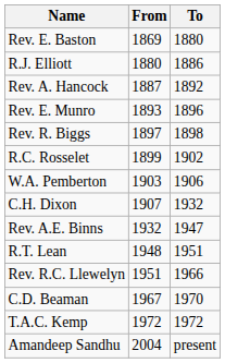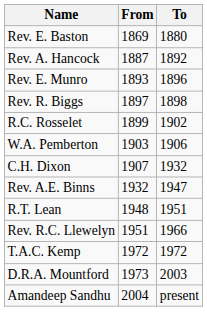 <table class="wikitable">
 <tr>
 <th>Name</th>
 <th>From</th>
 <th>To</th>
 </tr>
 <tr>
 <td>Rev. E. Baston</td>
 <td>1869</td>
 <td>1880</td>
-</tr>
-<tr>
-<td>R.J. Elliott</td>
-<td>1880</td>
-<td>1886</td>
 </tr>
 <tr>
 <td>Rev. A. Hancock</td>
 <td>1887</td>
 <td>1892</td>
 </tr>
 <tr>
 <td>Rev. E. Munro</td>
 <td>1893</td>
 <td>1896</td>
 </tr>
 <tr>
 <td>Rev. R. Biggs</td>
 <td>1897</td>
 <td>1898</td>
 </tr>
 <tr>
 <td>R.C. Rosselet</td>
 <td>1899</td>
 <td>1902</td>
 </tr>
 <tr>
 <td>W.A. Pemberton</td>
 <td>1903</td>
 <td>1906</td>
 </tr>
 <tr>
 <td>C.H. Dixon</td>
 <td>1907</td>
 <td>1932</td>
 </tr>
 <tr>
 <td>Rev. A.E. Binns</td>
 <td>1932</td>
 <td>1947</td>
 </tr>
 <tr>
 <td>R.T. Lean</td>
 <td>1948</td>
 <td>1951</td>
 </tr>
 <tr>
 <td>Rev. R.C. Llewelyn</td>
 <td>1951</td>
 <td>1966</td>
 </tr>
 <tr>
-<td>C.D. Beaman</td>
-<td>1967</td>
-<td>1970</td>
-</tr>
-<tr>
 <td>T.A.C. Kemp</td>
 <td>1972</td>
 <td>1972</td>
+</tr>
+<tr>
+<td>D.R.A. Mountford</td>
+<td>1973</td>
+<td>2003</td>
 </tr>
 <tr>
 <td>Amandeep Sandhu</td>
 <td>2004</td>
 <td>present</td>
 </tr>
 </table>
